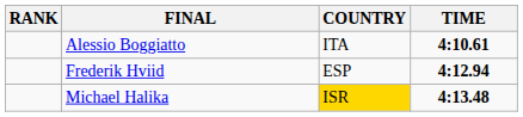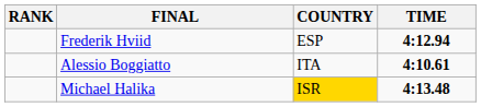 <table class="wikitable">
 <tr>
 <th>RANK</th>
 <th align="left" style="width: 15em">FINAL</th>
 <th>COUNTRY</th>
 <th style="width: 6em">TIME</th>
 </tr>
 <tr>
 <td align="center"></td>
+<td><a href='#'>Frederik Hviid</a></td>
+<td> ESP</td>
+<td align="center"><strong>4:12.94</strong></td>
+</tr>
+<tr>
+<td align="center"></td>
 <td><a href='#'>Alessio Boggiatto</a></td>
 <td> ITA</td>
 <td align="center"><strong>4:10.61</strong></td>
-</tr>
-<tr>
-<td align="center"></td>
-<td><a href='#'>Frederik Hviid</a></td>
-<td> ESP</td>
-<td align="center"><strong>4:12.94</strong></td>
 </tr>
 <tr>
 <td align="center"></td>
 <td><a href='#'>Michael Halika</a></td>
 <td style="background: gold;"> ISR</td>
 <td align="center"><strong>4:13.48</strong></td>
 </tr>
 </table>
